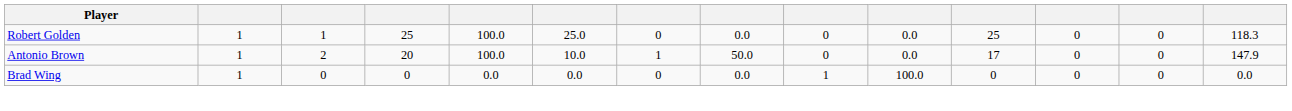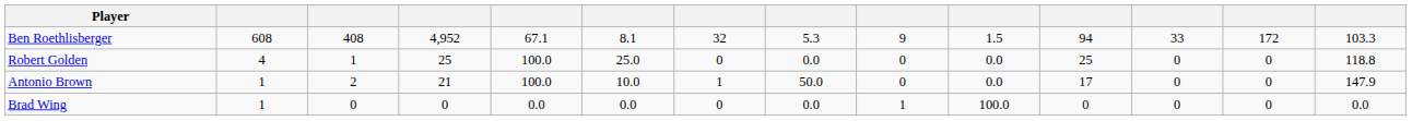 <table class="wikitable" style="text-align:center; width:100%; font-size:95%;">
 <tr>
 <th width="15%">Player</th>
 <th width="6.5%"></th>
 <th width="6.5%"></th>
 <th width="6.5%"></th>
 <th width="6.5%"></th>
 <th width="6.5%"></th>
 <th width="6.5%"></th>
 <th width="6.5%"></th>
 <th width="6.5%"></th>
 <th width="6.5%"></th>
 <th width="6.5%"></th>
 <th width="6.5%"></th>
 <th width="6.5%"></th>
 <th width="6.5%"></th>
 </tr>
 <tr>
+<td align=left><a href='#'>Ben Roethlisberger</a></td>
+<td>608</td>
+<td>408</td>
+<td>4,952</td>
+<td>67.1</td>
+<td>8.1</td>
+<td>32</td>
+<td>5.3</td>
+<td>9</td>
+<td>1.5</td>
+<td>94</td>
+<td>33</td>
+<td>172</td>
+<td>103.3</td>
+</tr>
+<tr>
 <td align=left><a href='#'>Robert Golden</a></td>
-<td>1</td>
+<td>4</td>
 <td>1</td>
 <td>25</td>
 <td>100.0</td>
 <td>25.0</td>
 <td>0</td>
 <td>0.0</td>
 <td>0</td>
 <td>0.0</td>
 <td>25</td>
 <td>0</td>
 <td>0</td>
-<td>118.3</td>
+<td>118.8</td>
 </tr>
 <tr>
 <td align=left><a href='#'>Antonio Brown</a></td>
 <td>1</td>
 <td>2</td>
-<td>20</td>
+<td>21</td>
 <td>100.0</td>
 <td>10.0</td>
 <td>1</td>
 <td>50.0</td>
 <td>0</td>
 <td>0.0</td>
 <td>17</td>
 <td>0</td>
 <td>0</td>
 <td>147.9</td>
 </tr>
 <tr>
 <td align=left><a href='#'>Brad Wing</a></td>
 <td>1</td>
 <td>0</td>
 <td>0</td>
 <td>0.0</td>
 <td>0.0</td>
 <td>0</td>
 <td>0.0</td>
 <td>1</td>
 <td>100.0</td>
 <td>0</td>
 <td>0</td>
 <td>0</td>
 <td>0.0</td>
 </tr>
 </table>
